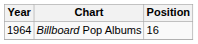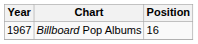 <table class="wikitable">
 <tr>
 <th>Year</th>
 <th>Chart</th>
 <th>Position</th>
 </tr>
 <tr>
-<td>1964</td>
+<td>1967</td>
 <td><em>Billboard</em> Pop Albums</td>
 <td>16</td>
 </tr>
 <tr>
 </tr>
 </table>
